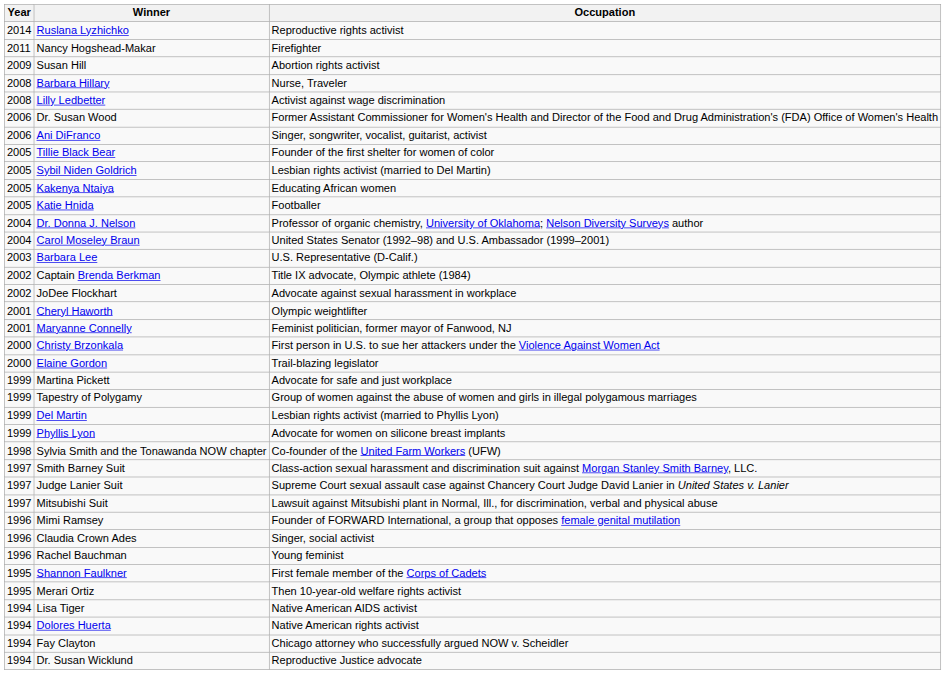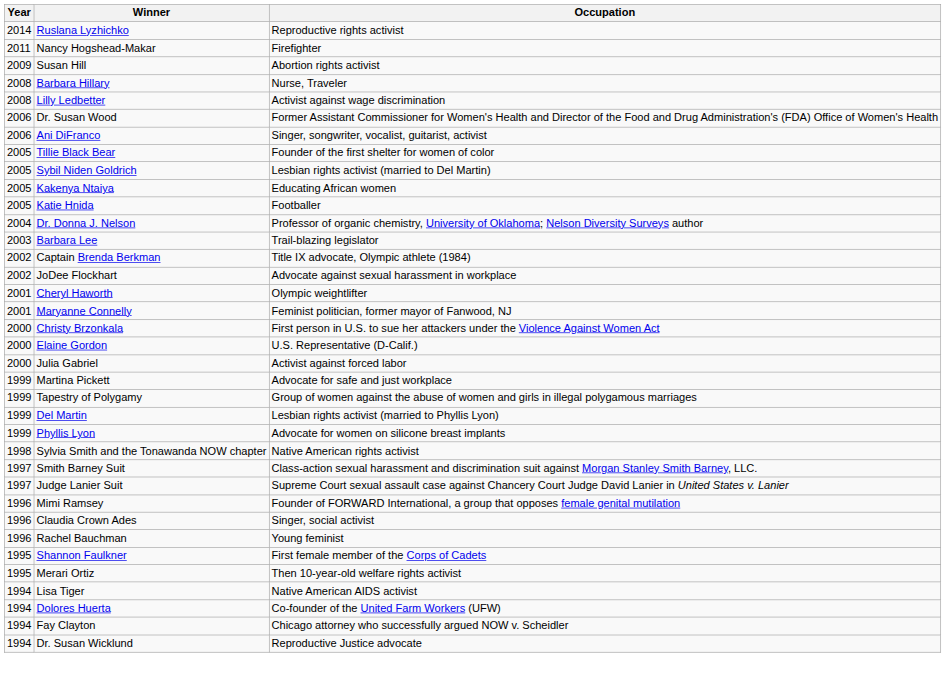 <table class="wikitable">
 <tr>
 <th>Year</th>
 <th>Winner</th>
 <th>Occupation</th>
 </tr>
 <tr>
 <td>2014</td>
 <td><a href='#'>Ruslana Lyzhichko</a></td>
 <td>Reproductive rights activist</td>
 </tr>
 <tr>
 <td>2011</td>
 <td>Nancy Hogshead-Makar </td>
 <td>Firefighter</td>
 </tr>
 <tr>
 <td>2009</td>
 <td>Susan Hill</td>
 <td>Abortion rights activist</td>
 </tr>
 <tr>
 <td>2008</td>
 <td><a href='#'>Barbara Hillary</a></td>
 <td>Nurse, Traveler</td>
 </tr>
 <tr>
 <td>2008</td>
 <td><a href='#'>Lilly Ledbetter</a></td>
 <td>Activist against wage discrimination</td>
 </tr>
 <tr>
 <td>2006</td>
 <td>Dr. Susan Wood</td>
 <td>Former Assistant Commissioner for Women's Health and Director of the Food and Drug Administration's (FDA) Office of Women's Health</td>
 </tr>
 <tr>
 <td>2006</td>
 <td><a href='#'>Ani DiFranco</a></td>
 <td>Singer, songwriter, vocalist, guitarist, activist</td>
 </tr>
 <tr>
 <td>2005</td>
 <td><a href='#'>Tillie Black Bear</a></td>
 <td>Founder of the first shelter for women of color</td>
 </tr>
 <tr>
 <td>2005</td>
 <td><a href='#'>Sybil Niden Goldrich</a></td>
 <td>Lesbian rights activist (married to Del Martin)</td>
 </tr>
 <tr>
 <td>2005</td>
 <td><a href='#'>Kakenya Ntaiya</a></td>
 <td>Educating African women</td>
 </tr>
 <tr>
 <td>2005</td>
 <td><a href='#'>Katie Hnida</a></td>
 <td>Footballer</td>
 </tr>
 <tr>
 <td>2004</td>
 <td><a href='#'>Dr. Donna J. Nelson</a></td>
 <td>Professor of organic chemistry, <a href='#'>University of Oklahoma</a>; <a href='#'>Nelson Diversity Surveys</a> author</td>
 </tr>
 <tr>
-<td>2004</td>
-<td><a href='#'>Carol Moseley Braun</a></td>
-<td>United States Senator (1992–98) and U.S. Ambassador (1999–2001)</td>
-</tr>
-<tr>
 <td>2003</td>
 <td><a href='#'>Barbara Lee</a></td>
-<td>U.S. Representative (D-Calif.)</td>
+<td>Trail-blazing legislator</td>
 </tr>
 <tr>
 <td>2002</td>
 <td>Captain <a href='#'>Brenda Berkman</a></td>
 <td>Title IX advocate, Olympic athlete (1984)</td>
 </tr>
 <tr>
 <td>2002</td>
 <td>JoDee Flockhart </td>
 <td>Advocate against sexual harassment in workplace</td>
 </tr>
 <tr>
 <td>2001</td>
 <td><a href='#'>Cheryl Haworth</a></td>
 <td>Olympic weightlifter</td>
 </tr>
 <tr>
 <td>2001</td>
 <td><a href='#'>Maryanne Connelly</a></td>
 <td>Feminist politician, former mayor of Fanwood, NJ</td>
 </tr>
 <tr>
 <td>2000</td>
 <td><a href='#'>Christy Brzonkala</a></td>
 <td>First person in U.S. to sue her attackers under the <a href='#'>Violence Against Women Act</a></td>
 </tr>
 <tr>
 <td>2000</td>
 <td><a href='#'>Elaine Gordon</a></td>
-<td>Trail-blazing legislator</td>
+<td>U.S. Representative (D-Calif.)</td>
+</tr>
+<tr>
+<td>2000</td>
+<td>Julia Gabriel </td>
+<td>Activist against forced labor</td>
 </tr>
 <tr>
 <td>1999</td>
 <td>Martina Pickett </td>
 <td>Advocate for safe and just workplace</td>
 </tr>
 <tr>
 <td>1999</td>
 <td>Tapestry of Polygamy  </td>
 <td>Group of women against the abuse of women and girls in illegal polygamous marriages</td>
 </tr>
 <tr>
 <td>1999</td>
 <td><a href='#'>Del Martin</a></td>
 <td>Lesbian rights activist (married to Phyllis Lyon)</td>
 </tr>
 <tr>
 <td>1999</td>
 <td><a href='#'>Phyllis Lyon</a></td>
 <td>Advocate for women on silicone breast implants</td>
 </tr>
 <tr>
 <td>1998</td>
 <td>Sylvia Smith and the Tonawanda NOW chapter </td>
-<td>Co-founder of the <a href='#'>United Farm Workers</a> (UFW)</td>
+<td>Native American rights activist</td>
 </tr>
 <tr>
 <td>1997</td>
 <td>Smith Barney Suit </td>
 <td>Class-action sexual harassment and discrimination suit against <a href='#'>Morgan Stanley Smith Barney</a>, LLC.</td>
 </tr>
 <tr>
 <td>1997</td>
 <td>Judge Lanier Suit </td>
 <td>Supreme Court sexual assault case against Chancery Court Judge David Lanier in <em>United States v. Lanier</em></td>
-</tr>
-<tr>
-<td>1997</td>
-<td>Mitsubishi Suit </td>
-<td>Lawsuit against Mitsubishi plant in Normal, Ill., for discrimination, verbal and physical abuse</td>
 </tr>
 <tr>
 <td>1996</td>
 <td>Mimi Ramsey </td>
 <td>Founder of FORWARD International, a group that opposes <a href='#'>female genital mutilation</a></td>
 </tr>
 <tr>
 <td>1996</td>
 <td>Claudia Crown Ades </td>
 <td>Singer, social activist</td>
 </tr>
 <tr>
 <td>1996</td>
 <td>Rachel Bauchman </td>
 <td>Young feminist</td>
 </tr>
 <tr>
 <td>1995</td>
 <td><a href='#'>Shannon Faulkner</a></td>
 <td>First female member of the <a href='#'>Corps of Cadets</a></td>
 </tr>
 <tr>
 <td>1995</td>
 <td>Merari Ortiz </td>
 <td>Then 10-year-old welfare rights activist</td>
 </tr>
 <tr>
 <td>1994</td>
 <td>Lisa Tiger</td>
 <td>Native American AIDS activist</td>
 </tr>
 <tr>
 <td>1994</td>
 <td><a href='#'>Dolores Huerta</a></td>
-<td>Native American rights activist</td>
+<td>Co-founder of the <a href='#'>United Farm Workers</a> (UFW)</td>
 </tr>
 <tr>
 <td>1994</td>
 <td>Fay Clayton</td>
 <td>Chicago attorney who successfully argued NOW v. Scheidler</td>
 </tr>
 <tr>
 <td>1994</td>
 <td>Dr. Susan Wicklund</td>
 <td>Reproductive Justice advocate</td>
 </tr>
 </table>
